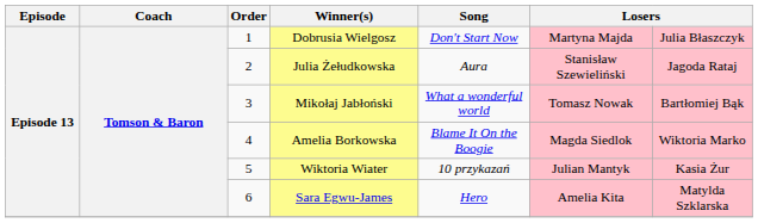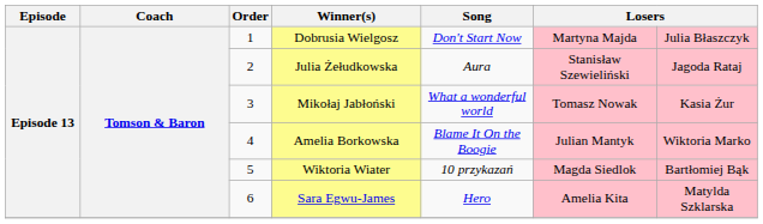 <table class="wikitable" style="text-align:center; width:100%;">
 <tr>
 <th style="width:10%;">Episode</th>
 <th style="width:20%;">Coach</th>
 <th style="width:05%;">Order</th>
 <th style="width:20%;">Winner(s)</th>
 <th style="width:15%;">Song</th>
 <th style="width:30%;" colspan="2">Losers</th>
 </tr>
 <tr>
 <th rowspan="6">Episode 13<br><small></small></th>
 <th rowspan="6"><a href='#'>Tomson & Baron</a></th>
 <td>1</td>
 <td style="background:#fdfc8f;">Dobrusia Wielgosz</td>
 <td><em><a href='#'>Don't Start Now</a></em></td>
 <td style="background:pink;">Martyna Majda</td>
 <td style="background:pink;">Julia Błaszczyk</td>
 </tr>
 <tr>
 <td>2</td>
 <td style="background:#fdfc8f;">Julia Żełudkowska</td>
 <td><em>Aura</em></td>
 <td style="background:pink;">Stanisław Szewieliński</td>
 <td style="background:pink;">Jagoda Rataj</td>
 </tr>
 <tr>
 <td>3</td>
 <td style="background:#fdfc8f;">Mikołaj Jabłoński</td>
 <td><a href='#'><em>What a wonderful world</em></a></td>
 <td style="background:pink;">Tomasz Nowak</td>
-<td style="background:pink;">Bartłomiej Bąk</td>
+<td style="background:pink;">Kasia Żur</td>
 </tr>
 <tr>
 <td>4</td>
 <td style="background:#fdfc8f;">Amelia Borkowska</td>
 <td><a href='#'><em>Blame It On the Boogie</em></a></td>
-<td style="background:pink;">Magda Siedlok</td>
+<td style="background:pink;">Julian Mantyk</td>
 <td style="background:pink;">Wiktoria Marko</td>
 </tr>
 <tr>
 <td>5</td>
 <td style="background:#fdfc8f;">Wiktoria Wiater</td>
 <td><em>10 przykazań</em></td>
-<td style="background:pink;">Julian Mantyk</td>
-<td style="background:pink;">Kasia Żur</td>
+<td style="background:pink;">Magda Siedlok</td>
+<td style="background:pink;">Bartłomiej Bąk</td>
 </tr>
 <tr>
 <td>6</td>
 <td style="background:#fdfc8f;"><a href='#'>Sara Egwu-James</a></td>
 <td><a href='#'><em>Hero</em></a></td>
 <td style="background:pink;">Amelia Kita</td>
 <td style="background:pink;">Matylda Szklarska</td>
 </tr>
 <tr>
 </tr>
 </table>
